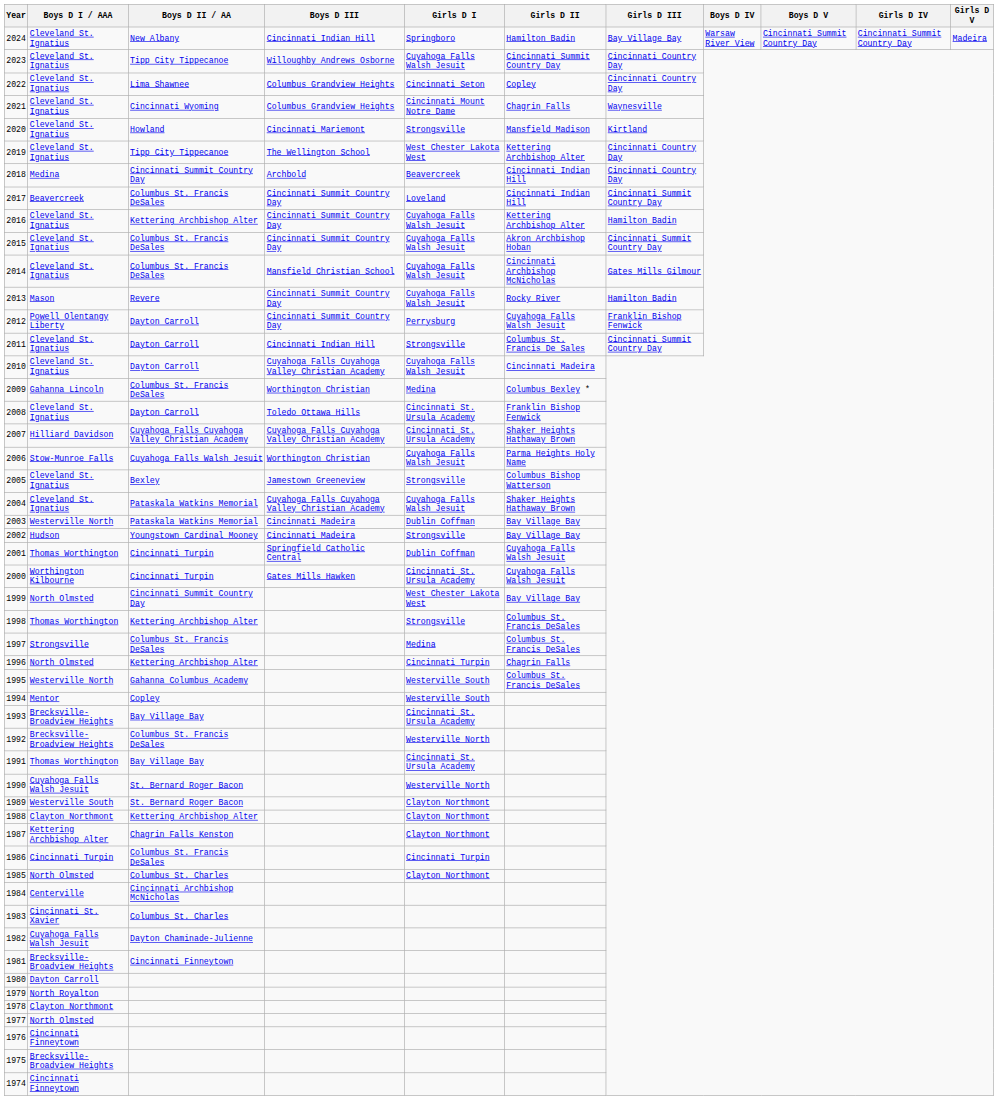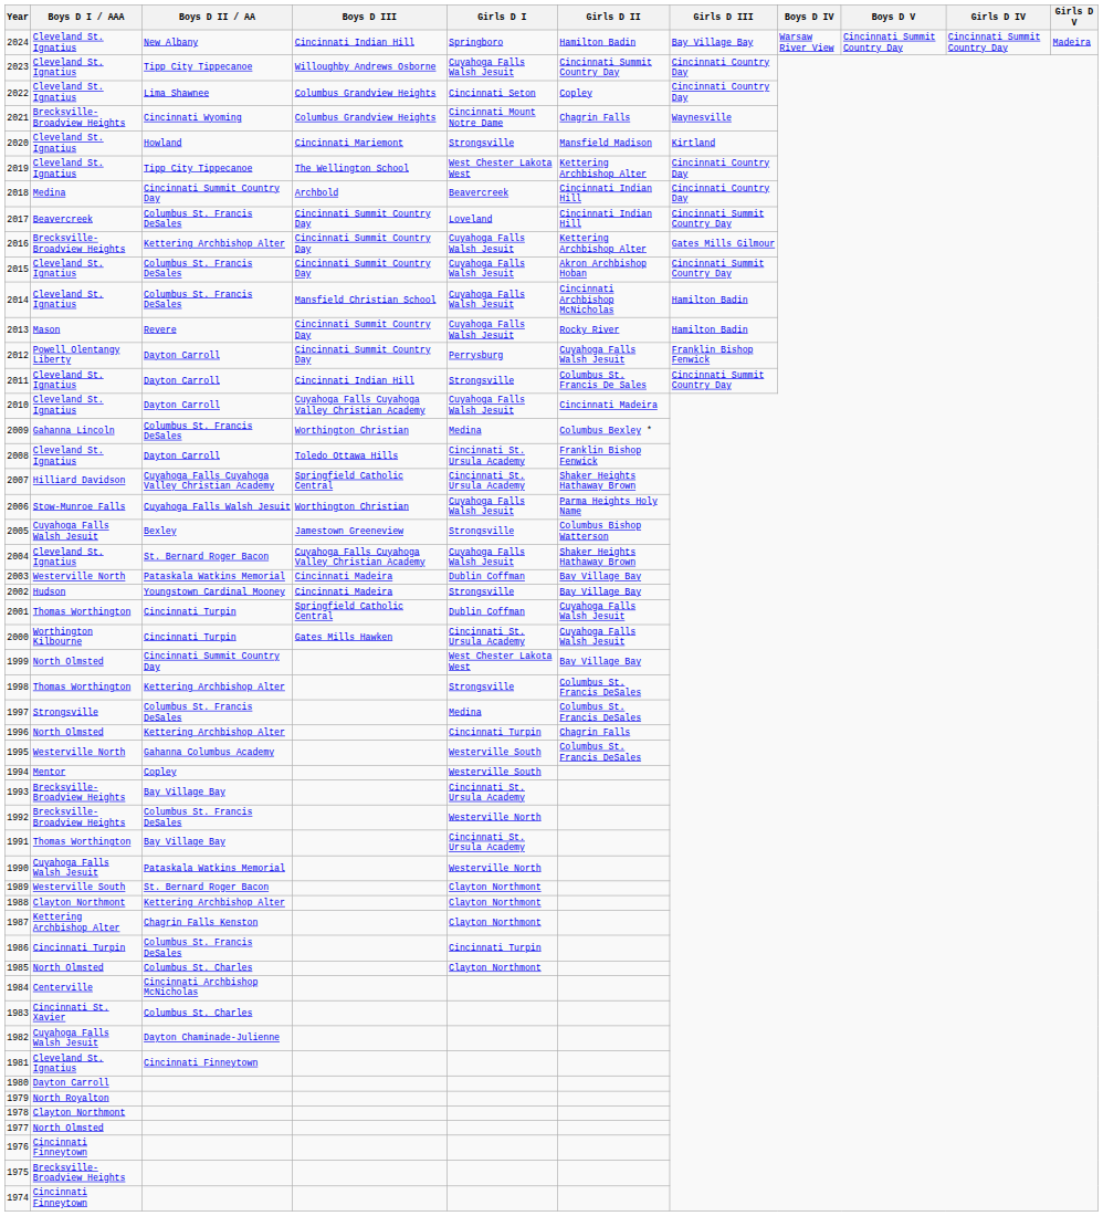 <table class="wikitable">
 <tr>
 <th>Year</th>
 <th>Boys D I / AAA</th>
 <th>Boys D II / AA</th>
 <th>Boys D III</th>
 <th>Girls D I</th>
 <th>Girls D II</th>
 <th>Girls D III</th>
 <th>Boys D IV</th>
 <th>Boys D V</th>
 <th>Girls D IV</th>
 <th>Girls D V</th>
 </tr>
 <tr>
 <td>2024</td>
 <td><a href='#'>Cleveland St. Ignatius</a></td>
 <td><a href='#'>New Albany</a></td>
 <td><a href='#'>Cincinnati Indian Hill</a></td>
 <td><a href='#'>Springboro</a></td>
 <td><a href='#'>Hamilton Badin</a></td>
 <td><a href='#'>Bay Village Bay</a></td>
 <td><a href='#'>Warsaw River View</a></td>
 <td><a href='#'>Cincinnati Summit Country Day</a></td>
 <td><a href='#'>Cincinnati Summit Country Day</a></td>
 <td><a href='#'>Madeira</a></td>
 </tr>
 <tr>
 <td>2023</td>
 <td><a href='#'>Cleveland St. Ignatius</a></td>
 <td><a href='#'>Tipp City Tippecanoe</a></td>
 <td><a href='#'>Willoughby Andrews Osborne</a></td>
 <td><a href='#'>Cuyahoga Falls Walsh Jesuit</a></td>
 <td><a href='#'>Cincinnati Summit Country Day</a></td>
 <td><a href='#'>Cincinnati Country Day</a></td>
 </tr>
 <tr>
 <td>2022</td>
 <td><a href='#'>Cleveland St. Ignatius</a></td>
 <td><a href='#'>Lima Shawnee</a></td>
 <td><a href='#'>Columbus Grandview Heights</a></td>
 <td><a href='#'>Cincinnati Seton</a></td>
 <td><a href='#'>Copley</a></td>
 <td><a href='#'>Cincinnati Country Day</a></td>
 </tr>
 <tr>
 <td>2021</td>
-<td><a href='#'>Cleveland St. Ignatius</a></td>
+<td><a href='#'>Brecksville-Broadview Heights</a></td>
 <td><a href='#'>Cincinnati Wyoming</a></td>
 <td><a href='#'>Columbus Grandview Heights</a></td>
 <td><a href='#'>Cincinnati Mount Notre Dame</a></td>
 <td><a href='#'>Chagrin Falls</a></td>
 <td><a href='#'>Waynesville</a></td>
 </tr>
 <tr>
 <td>2020</td>
 <td><a href='#'>Cleveland St. Ignatius</a></td>
 <td><a href='#'>Howland</a></td>
 <td><a href='#'>Cincinnati Mariemont</a></td>
 <td><a href='#'>Strongsville</a></td>
 <td><a href='#'>Mansfield Madison</a></td>
 <td><a href='#'>Kirtland</a></td>
 </tr>
 <tr>
 <td>2019</td>
 <td><a href='#'>Cleveland St. Ignatius</a></td>
 <td><a href='#'>Tipp City Tippecanoe</a></td>
 <td><a href='#'>The Wellington School</a></td>
 <td><a href='#'>West Chester Lakota West</a></td>
 <td><a href='#'>Kettering Archbishop Alter</a></td>
 <td><a href='#'>Cincinnati Country Day</a></td>
 </tr>
 <tr>
 <td>2018</td>
 <td><a href='#'>Medina</a></td>
 <td><a href='#'>Cincinnati Summit Country Day</a></td>
 <td><a href='#'>Archbold</a></td>
 <td><a href='#'>Beavercreek</a></td>
 <td><a href='#'>Cincinnati Indian Hill</a></td>
 <td><a href='#'>Cincinnati Country Day</a></td>
 </tr>
 <tr>
 <td>2017</td>
 <td><a href='#'>Beavercreek</a></td>
 <td><a href='#'>Columbus St. Francis DeSales</a></td>
 <td><a href='#'>Cincinnati Summit Country Day</a></td>
 <td><a href='#'>Loveland</a></td>
 <td><a href='#'>Cincinnati Indian Hill</a></td>
 <td><a href='#'>Cincinnati Summit Country Day</a></td>
 </tr>
 <tr>
 <td>2016</td>
-<td><a href='#'>Cleveland St. Ignatius</a></td>
+<td><a href='#'>Brecksville-Broadview Heights</a></td>
 <td><a href='#'>Kettering Archbishop Alter</a></td>
 <td><a href='#'>Cincinnati Summit Country Day</a></td>
 <td><a href='#'>Cuyahoga Falls Walsh Jesuit</a></td>
 <td><a href='#'>Kettering Archbishop Alter</a></td>
-<td><a href='#'>Hamilton Badin</a></td>
+<td><a href='#'>Gates Mills Gilmour</a></td>
 </tr>
 <tr>
 <td>2015</td>
 <td><a href='#'>Cleveland St. Ignatius</a></td>
 <td><a href='#'>Columbus St. Francis DeSales</a></td>
 <td><a href='#'>Cincinnati Summit Country Day</a></td>
 <td><a href='#'>Cuyahoga Falls Walsh Jesuit</a></td>
 <td><a href='#'>Akron Archbishop Hoban</a></td>
 <td><a href='#'>Cincinnati Summit Country Day</a></td>
 </tr>
 <tr>
 <td>2014</td>
 <td><a href='#'>Cleveland St. Ignatius</a></td>
 <td><a href='#'>Columbus St. Francis DeSales</a></td>
 <td><a href='#'>Mansfield Christian School</a></td>
 <td><a href='#'>Cuyahoga Falls Walsh Jesuit</a></td>
 <td><a href='#'>Cincinnati Archbishop McNicholas</a></td>
-<td><a href='#'>Gates Mills Gilmour</a></td>
+<td><a href='#'>Hamilton Badin</a></td>
 </tr>
 <tr>
 <td>2013</td>
 <td><a href='#'>Mason</a></td>
 <td><a href='#'>Revere</a></td>
 <td><a href='#'>Cincinnati Summit Country Day</a></td>
 <td><a href='#'>Cuyahoga Falls Walsh Jesuit</a></td>
 <td><a href='#'>Rocky River</a></td>
 <td><a href='#'>Hamilton Badin</a></td>
 </tr>
 <tr>
 <td>2012</td>
 <td><a href='#'>Powell Olentangy Liberty</a></td>
 <td><a href='#'>Dayton Carroll</a></td>
 <td><a href='#'>Cincinnati Summit Country Day</a></td>
 <td><a href='#'>Perrysburg</a></td>
 <td><a href='#'>Cuyahoga Falls Walsh Jesuit</a></td>
 <td><a href='#'>Franklin Bishop Fenwick</a></td>
 </tr>
 <tr>
 <td>2011</td>
 <td><a href='#'>Cleveland St. Ignatius</a></td>
 <td><a href='#'>Dayton Carroll</a></td>
 <td><a href='#'>Cincinnati Indian Hill</a></td>
 <td><a href='#'>Strongsville</a></td>
 <td><a href='#'>Columbus St. Francis De Sales</a></td>
 <td><a href='#'>Cincinnati Summit Country Day</a></td>
 </tr>
 <tr>
 <td>2010</td>
 <td><a href='#'>Cleveland St. Ignatius</a></td>
 <td><a href='#'>Dayton Carroll</a></td>
 <td><a href='#'>Cuyahoga Falls Cuyahoga Valley Christian Academy</a></td>
 <td><a href='#'>Cuyahoga Falls Walsh Jesuit</a></td>
 <td><a href='#'>Cincinnati Madeira</a></td>
 </tr>
 <tr>
 <td>2009</td>
 <td><a href='#'>Gahanna Lincoln</a></td>
 <td><a href='#'>Columbus St. Francis DeSales</a></td>
 <td><a href='#'>Worthington Christian</a></td>
 <td><a href='#'>Medina</a></td>
 <td><a href='#'>Columbus Bexley</a> *</td>
 </tr>
 <tr>
 <td>2008</td>
 <td><a href='#'>Cleveland St. Ignatius</a></td>
 <td><a href='#'>Dayton Carroll</a></td>
 <td><a href='#'>Toledo Ottawa Hills</a></td>
 <td><a href='#'>Cincinnati St. Ursula Academy</a></td>
 <td><a href='#'>Franklin Bishop Fenwick</a></td>
 </tr>
 <tr>
 <td>2007</td>
 <td><a href='#'>Hilliard Davidson</a></td>
 <td><a href='#'>Cuyahoga Falls Cuyahoga Valley Christian Academy</a></td>
-<td><a href='#'>Cuyahoga Falls Cuyahoga Valley Christian Academy</a></td>
+<td><a href='#'>Springfield Catholic Central</a></td>
 <td><a href='#'>Cincinnati St. Ursula Academy</a></td>
 <td><a href='#'>Shaker Heights Hathaway Brown</a></td>
 </tr>
 <tr>
 <td>2006</td>
 <td><a href='#'>Stow-Munroe Falls</a></td>
 <td><a href='#'>Cuyahoga Falls Walsh Jesuit</a></td>
 <td><a href='#'>Worthington Christian</a></td>
 <td><a href='#'>Cuyahoga Falls Walsh Jesuit</a></td>
 <td><a href='#'>Parma Heights Holy Name</a></td>
 </tr>
 <tr>
 <td>2005</td>
-<td><a href='#'>Cleveland St. Ignatius</a></td>
+<td><a href='#'>Cuyahoga Falls Walsh Jesuit</a></td>
 <td><a href='#'>Bexley</a></td>
 <td><a href='#'>Jamestown Greeneview</a></td>
 <td><a href='#'>Strongsville</a></td>
 <td><a href='#'>Columbus Bishop Watterson</a></td>
 </tr>
 <tr>
 <td>2004</td>
 <td><a href='#'>Cleveland St. Ignatius</a></td>
-<td><a href='#'>Pataskala Watkins Memorial</a></td>
+<td><a href='#'>St. Bernard Roger Bacon</a></td>
 <td><a href='#'>Cuyahoga Falls Cuyahoga Valley Christian Academy</a></td>
 <td><a href='#'>Cuyahoga Falls Walsh Jesuit</a></td>
 <td><a href='#'>Shaker Heights Hathaway Brown</a></td>
 </tr>
 <tr>
 <td>2003</td>
 <td><a href='#'>Westerville North</a></td>
 <td><a href='#'>Pataskala Watkins Memorial</a></td>
 <td><a href='#'>Cincinnati Madeira</a></td>
 <td><a href='#'>Dublin Coffman</a></td>
 <td><a href='#'>Bay Village Bay</a></td>
 </tr>
 <tr>
 <td>2002</td>
 <td><a href='#'>Hudson</a></td>
 <td><a href='#'>Youngstown Cardinal Mooney</a></td>
 <td><a href='#'>Cincinnati Madeira</a></td>
 <td><a href='#'>Strongsville</a></td>
 <td><a href='#'>Bay Village Bay</a></td>
 </tr>
 <tr>
 <td>2001</td>
 <td><a href='#'>Thomas Worthington</a></td>
 <td><a href='#'>Cincinnati Turpin</a></td>
 <td><a href='#'>Springfield Catholic Central</a></td>
 <td><a href='#'>Dublin Coffman</a></td>
 <td><a href='#'>Cuyahoga Falls Walsh Jesuit</a></td>
 </tr>
 <tr>
 <td>2000</td>
 <td><a href='#'>Worthington Kilbourne</a></td>
 <td><a href='#'>Cincinnati Turpin</a></td>
 <td><a href='#'>Gates Mills Hawken</a></td>
 <td><a href='#'>Cincinnati St. Ursula Academy</a></td>
 <td><a href='#'>Cuyahoga Falls Walsh Jesuit</a></td>
 </tr>
 <tr>
 <td>1999</td>
 <td><a href='#'>North Olmsted</a></td>
 <td><a href='#'>Cincinnati Summit Country Day</a></td>
 <td></td>
 <td><a href='#'>West Chester Lakota West</a></td>
 <td><a href='#'>Bay Village Bay</a></td>
 </tr>
 <tr>
 <td>1998</td>
 <td><a href='#'>Thomas Worthington</a></td>
 <td><a href='#'>Kettering Archbishop Alter</a></td>
 <td></td>
 <td><a href='#'>Strongsville</a></td>
 <td><a href='#'>Columbus St. Francis DeSales</a></td>
 </tr>
 <tr>
 <td>1997</td>
 <td><a href='#'>Strongsville</a></td>
 <td><a href='#'>Columbus St. Francis DeSales</a></td>
 <td></td>
 <td><a href='#'>Medina</a></td>
 <td><a href='#'>Columbus St. Francis DeSales</a></td>
 </tr>
 <tr>
 <td>1996</td>
 <td><a href='#'>North Olmsted</a></td>
 <td><a href='#'>Kettering Archbishop Alter</a></td>
 <td></td>
 <td><a href='#'>Cincinnati Turpin</a></td>
 <td><a href='#'>Chagrin Falls</a></td>
 </tr>
 <tr>
 <td>1995</td>
 <td><a href='#'>Westerville North</a></td>
 <td><a href='#'>Gahanna Columbus Academy</a></td>
 <td></td>
 <td><a href='#'>Westerville South</a></td>
 <td><a href='#'>Columbus St. Francis DeSales</a></td>
 </tr>
 <tr>
 <td>1994</td>
 <td><a href='#'>Mentor</a></td>
 <td><a href='#'>Copley</a></td>
 <td></td>
 <td><a href='#'>Westerville South</a></td>
 <td></td>
 </tr>
 <tr>
 <td>1993</td>
 <td><a href='#'>Brecksville-Broadview Heights</a></td>
 <td><a href='#'>Bay Village Bay</a></td>
 <td></td>
 <td><a href='#'>Cincinnati St. Ursula Academy</a></td>
 <td></td>
 </tr>
 <tr>
 <td>1992</td>
 <td><a href='#'>Brecksville-Broadview Heights</a></td>
 <td><a href='#'>Columbus St. Francis DeSales</a></td>
 <td></td>
 <td><a href='#'>Westerville North</a></td>
 <td></td>
 </tr>
 <tr>
 <td>1991</td>
 <td><a href='#'>Thomas Worthington</a></td>
 <td><a href='#'>Bay Village Bay</a></td>
 <td></td>
 <td><a href='#'>Cincinnati St. Ursula Academy</a></td>
 <td></td>
 </tr>
 <tr>
 <td>1990</td>
 <td><a href='#'>Cuyahoga Falls Walsh Jesuit</a></td>
-<td><a href='#'>St. Bernard Roger Bacon</a></td>
+<td><a href='#'>Pataskala Watkins Memorial</a></td>
 <td></td>
 <td><a href='#'>Westerville North</a></td>
 <td></td>
 </tr>
 <tr>
 <td>1989</td>
 <td><a href='#'>Westerville South</a></td>
 <td><a href='#'>St. Bernard Roger Bacon</a></td>
 <td></td>
 <td><a href='#'>Clayton Northmont</a></td>
 <td></td>
 </tr>
 <tr>
 <td>1988</td>
 <td><a href='#'>Clayton Northmont</a></td>
 <td><a href='#'>Kettering Archbishop Alter</a></td>
 <td></td>
 <td><a href='#'>Clayton Northmont</a></td>
 <td></td>
 </tr>
 <tr>
 <td>1987</td>
 <td><a href='#'>Kettering Archbishop Alter</a></td>
 <td><a href='#'>Chagrin Falls Kenston</a></td>
 <td></td>
 <td><a href='#'>Clayton Northmont</a></td>
 <td></td>
 </tr>
 <tr>
 <td>1986</td>
 <td><a href='#'>Cincinnati Turpin</a></td>
 <td><a href='#'>Columbus St. Francis DeSales</a></td>
 <td></td>
 <td><a href='#'>Cincinnati Turpin</a></td>
 <td></td>
 </tr>
 <tr>
 <td>1985</td>
 <td><a href='#'>North Olmsted</a></td>
 <td><a href='#'>Columbus St. Charles</a></td>
 <td></td>
 <td><a href='#'>Clayton Northmont</a></td>
 <td></td>
 </tr>
 <tr>
 <td>1984</td>
 <td><a href='#'>Centerville</a></td>
 <td><a href='#'>Cincinnati Archbishop McNicholas</a></td>
 <td></td>
 <td></td>
 <td></td>
 </tr>
 <tr>
 <td>1983</td>
 <td><a href='#'>Cincinnati St. Xavier</a></td>
 <td><a href='#'>Columbus St. Charles</a></td>
 <td></td>
 <td></td>
 <td></td>
 </tr>
 <tr>
 <td>1982</td>
 <td><a href='#'>Cuyahoga Falls Walsh Jesuit</a></td>
 <td><a href='#'>Dayton Chaminade-Julienne</a></td>
 <td></td>
 <td></td>
 <td></td>
 </tr>
 <tr>
 <td>1981</td>
-<td><a href='#'>Brecksville-Broadview Heights</a></td>
+<td><a href='#'>Cleveland St. Ignatius</a></td>
 <td><a href='#'>Cincinnati Finneytown</a></td>
 <td></td>
 <td></td>
 <td></td>
 </tr>
 <tr>
 <td>1980</td>
 <td><a href='#'>Dayton Carroll</a></td>
 <td></td>
 <td></td>
 <td></td>
 <td></td>
 </tr>
 <tr>
 <td>1979</td>
 <td><a href='#'>North Royalton</a></td>
 <td></td>
 <td></td>
 <td></td>
 <td></td>
 </tr>
 <tr>
 <td>1978</td>
 <td><a href='#'>Clayton Northmont</a></td>
 <td></td>
 <td></td>
 <td></td>
 <td></td>
 </tr>
 <tr>
 <td>1977</td>
 <td><a href='#'>North Olmsted</a></td>
 <td></td>
 <td></td>
 <td></td>
 <td></td>
 </tr>
 <tr>
 <td>1976</td>
 <td><a href='#'>Cincinnati Finneytown</a></td>
 <td></td>
 <td></td>
 <td></td>
 <td></td>
 </tr>
 <tr>
 <td>1975</td>
 <td><a href='#'>Brecksville-Broadview Heights</a></td>
 <td></td>
 <td></td>
 <td></td>
 <td></td>
 </tr>
 <tr>
 <td>1974</td>
 <td><a href='#'>Cincinnati Finneytown</a></td>
 <td></td>
 <td></td>
 <td></td>
 <td></td>
 </tr>
 </table>
